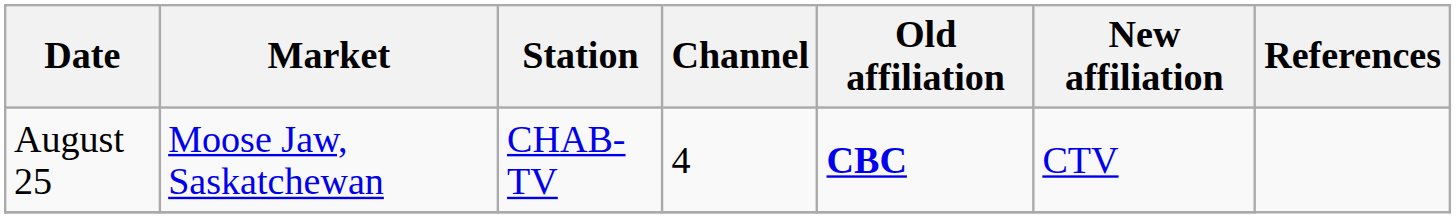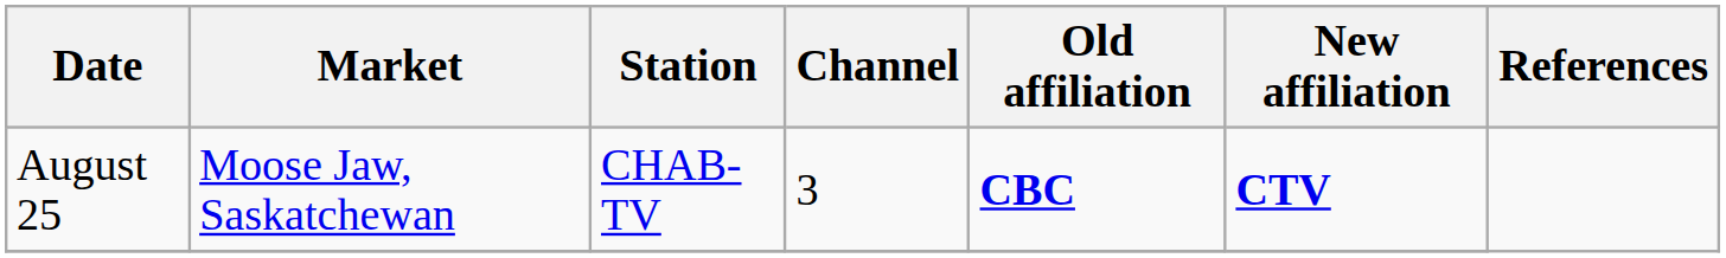 <table class="wikitable">
 <tr>
 <th>Date</th>
 <th>Market</th>
 <th>Station</th>
 <th>Channel</th>
 <th>Old affiliation</th>
 <th>New affiliation</th>
 <th>References</th>
 </tr>
 <tr>
 <td>August 25</td>
 <td><a href='#'>Moose Jaw, Saskatchewan</a></td>
 <td><a href='#'>CHAB-TV</a></td>
-<td>4</td>
+<td>3</td>
 <td><strong><a href='#'>CBC</a></strong></td>
-<td><a href='#'>CTV</a></td>
+<td><strong><a href='#'>CTV</a></strong></td>
 </tr>
 <tr>
 </tr>
 </table>
